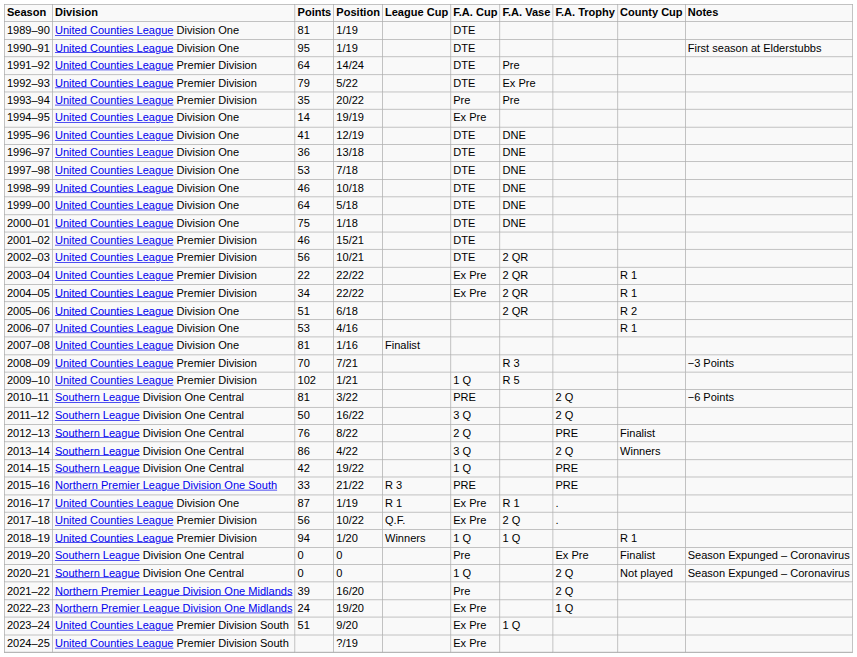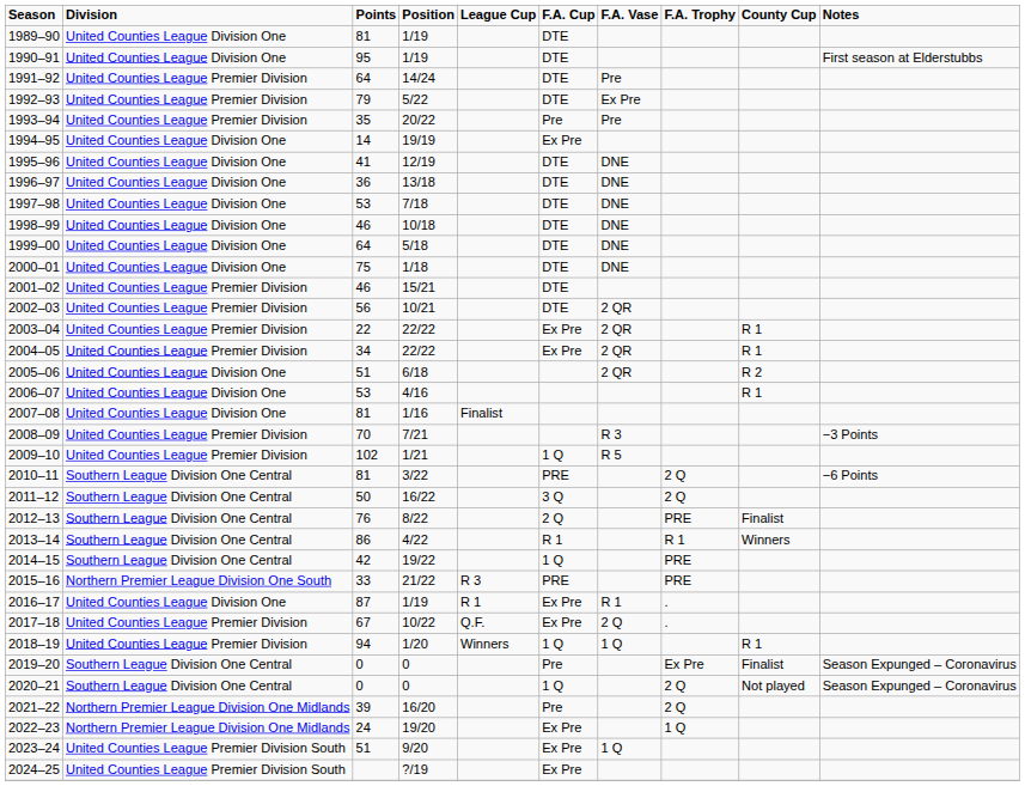 <table class="wikitable">
 <tr>
 <td><strong>Season</strong></td>
 <td><strong>Division</strong></td>
 <td><strong>Points</strong></td>
 <td><strong>Position</strong></td>
 <td><strong>League Cup</strong></td>
 <td><strong>F.A. Cup</strong></td>
 <td><strong>F.A. Vase</strong></td>
 <td><strong>F.A. Trophy</strong></td>
 <td><strong>County Cup</strong></td>
 <td><strong>Notes    </strong></td>
 </tr>
 <tr>
 <td>1989–90</td>
 <td><a href='#'>United Counties League</a> Division One</td>
 <td>81</td>
 <td>1/19</td>
 <td></td>
 <td>DTE</td>
 <td></td>
 <td></td>
 <td></td>
 <td></td>
 </tr>
 <tr>
 <td>1990–91</td>
 <td><a href='#'>United Counties League</a> Division One</td>
 <td>95</td>
 <td>1/19</td>
 <td></td>
 <td>DTE</td>
 <td></td>
 <td></td>
 <td></td>
 <td>First season at Elderstubbs</td>
 </tr>
 <tr>
 <td>1991–92</td>
 <td><a href='#'>United Counties League</a> Premier Division</td>
 <td>64</td>
 <td>14/24</td>
 <td></td>
 <td>DTE</td>
 <td>Pre</td>
 <td></td>
 <td></td>
 <td></td>
 </tr>
 <tr>
 <td>1992–93</td>
 <td><a href='#'>United Counties League</a> Premier Division</td>
 <td>79</td>
 <td>5/22</td>
 <td></td>
 <td>DTE</td>
 <td>Ex Pre</td>
 <td></td>
 <td></td>
 <td></td>
 </tr>
 <tr>
 <td>1993–94</td>
 <td><a href='#'>United Counties League</a> Premier Division</td>
 <td>35</td>
 <td>20/22</td>
 <td></td>
 <td>Pre</td>
 <td>Pre</td>
 <td></td>
 <td></td>
 <td></td>
 </tr>
 <tr>
 <td>1994–95</td>
 <td><a href='#'>United Counties League</a> Division One</td>
 <td>14</td>
 <td>19/19</td>
 <td></td>
 <td>Ex Pre</td>
 <td></td>
 <td></td>
 <td></td>
 <td></td>
 </tr>
 <tr>
 <td>1995–96</td>
 <td><a href='#'>United Counties League</a> Division One</td>
 <td>41</td>
 <td>12/19</td>
 <td></td>
 <td>DTE</td>
 <td>DNE</td>
 <td></td>
 <td></td>
 <td></td>
 </tr>
 <tr>
 <td>1996–97</td>
 <td><a href='#'>United Counties League</a> Division One</td>
 <td>36</td>
 <td>13/18</td>
 <td></td>
 <td>DTE</td>
 <td>DNE</td>
 <td></td>
 <td></td>
 <td></td>
 </tr>
 <tr>
 <td>1997–98</td>
 <td><a href='#'>United Counties League</a> Division One</td>
 <td>53</td>
 <td>7/18</td>
 <td></td>
 <td>DTE</td>
 <td>DNE</td>
 <td></td>
 <td></td>
 <td></td>
 </tr>
 <tr>
 <td>1998–99</td>
 <td><a href='#'>United Counties League</a> Division One</td>
 <td>46</td>
 <td>10/18</td>
 <td></td>
 <td>DTE</td>
 <td>DNE</td>
 <td></td>
 <td></td>
 <td></td>
 </tr>
 <tr>
 <td>1999–00</td>
 <td><a href='#'>United Counties League</a> Division One</td>
 <td>64</td>
 <td>5/18</td>
 <td></td>
 <td>DTE</td>
 <td>DNE</td>
 <td></td>
 <td></td>
 <td></td>
 </tr>
 <tr>
 <td>2000–01</td>
 <td><a href='#'>United Counties League</a> Division One</td>
 <td>75</td>
 <td>1/18</td>
 <td></td>
 <td>DTE</td>
 <td>DNE</td>
 <td></td>
 <td></td>
 <td></td>
 </tr>
 <tr>
 <td>2001–02</td>
 <td><a href='#'>United Counties League</a> Premier Division</td>
 <td>46</td>
 <td>15/21</td>
 <td></td>
 <td>DTE</td>
 <td></td>
 <td></td>
 <td></td>
 <td></td>
 </tr>
 <tr>
 <td>2002–03</td>
 <td><a href='#'>United Counties League</a> Premier Division</td>
 <td>56</td>
 <td>10/21</td>
 <td></td>
 <td>DTE</td>
 <td>2 QR</td>
 <td></td>
 <td></td>
 <td></td>
 </tr>
 <tr>
 <td>2003–04</td>
 <td><a href='#'>United Counties League</a> Premier Division</td>
 <td>22</td>
 <td>22/22</td>
 <td></td>
 <td>Ex Pre</td>
 <td>2 QR</td>
 <td></td>
 <td>R 1</td>
 <td></td>
 </tr>
 <tr>
 <td>2004–05</td>
 <td><a href='#'>United Counties League</a> Premier Division</td>
 <td>34</td>
 <td>22/22</td>
 <td></td>
 <td>Ex Pre</td>
 <td>2 QR</td>
 <td></td>
 <td>R 1</td>
 <td></td>
 </tr>
 <tr>
 <td>2005–06</td>
 <td><a href='#'>United Counties League</a> Division One</td>
 <td>51</td>
 <td>6/18</td>
 <td></td>
 <td></td>
 <td>2 QR</td>
 <td></td>
 <td>R 2</td>
 <td></td>
 </tr>
 <tr>
 <td>2006–07</td>
 <td><a href='#'>United Counties League</a> Division One</td>
 <td>53</td>
 <td>4/16</td>
 <td></td>
 <td></td>
 <td></td>
 <td></td>
 <td>R 1</td>
 <td></td>
 </tr>
 <tr>
 <td>2007–08</td>
 <td><a href='#'>United Counties League</a> Division One</td>
 <td>81</td>
 <td>1/16</td>
 <td>Finalist</td>
 <td></td>
 <td></td>
 <td></td>
 <td></td>
 <td></td>
 </tr>
 <tr>
 <td>2008–09</td>
 <td><a href='#'>United Counties League</a> Premier Division</td>
 <td>70</td>
 <td>7/21</td>
 <td></td>
 <td></td>
 <td>R 3</td>
 <td></td>
 <td></td>
 <td>−3 Points</td>
 </tr>
 <tr>
 <td>2009–10</td>
 <td><a href='#'>United Counties League</a> Premier Division</td>
 <td>102</td>
 <td>1/21</td>
 <td></td>
 <td>1 Q</td>
 <td>R 5</td>
 <td></td>
 <td></td>
 <td></td>
 </tr>
 <tr>
 <td>2010–11</td>
 <td><a href='#'>Southern League</a> Division One Central</td>
 <td>81</td>
 <td>3/22</td>
 <td></td>
 <td>PRE</td>
 <td></td>
 <td>2 Q</td>
 <td></td>
 <td>−6 Points</td>
 </tr>
 <tr>
 <td>2011–12</td>
 <td><a href='#'>Southern League</a> Division One Central</td>
 <td>50</td>
 <td>16/22</td>
 <td></td>
 <td>3 Q</td>
 <td></td>
 <td>2 Q</td>
 <td></td>
 <td></td>
 </tr>
 <tr>
 <td>2012–13</td>
 <td><a href='#'>Southern League</a> Division One Central</td>
 <td>76</td>
 <td>8/22</td>
 <td></td>
 <td>2 Q</td>
 <td></td>
 <td>PRE</td>
 <td>Finalist</td>
 <td></td>
 </tr>
 <tr>
 <td>2013–14</td>
 <td><a href='#'>Southern League</a> Division One Central</td>
 <td>86</td>
 <td>4/22</td>
 <td></td>
-<td>3 Q</td>
+<td>R 1</td>
 <td></td>
-<td>2 Q</td>
+<td>R 1</td>
 <td>Winners</td>
 <td></td>
 </tr>
 <tr>
 <td>2014–15</td>
 <td><a href='#'>Southern League</a> Division One Central</td>
 <td>42</td>
 <td>19/22</td>
 <td></td>
 <td>1 Q</td>
 <td></td>
 <td>PRE</td>
 <td></td>
 <td></td>
 </tr>
 <tr>
 <td>2015–16</td>
 <td><a href='#'>Northern Premier League Division One South</a></td>
 <td>33</td>
 <td>21/22</td>
 <td>R 3</td>
 <td>PRE</td>
 <td></td>
 <td>PRE</td>
 <td></td>
 <td></td>
 </tr>
 <tr>
 <td>2016–17</td>
 <td><a href='#'>United Counties League</a> Division One</td>
 <td>87</td>
 <td>1/19</td>
 <td>R 1</td>
 <td>Ex Pre</td>
 <td>R 1</td>
 <td>.</td>
 <td></td>
 <td></td>
 </tr>
 <tr>
 <td>2017–18</td>
 <td><a href='#'>United Counties League</a> Premier Division</td>
-<td>56</td>
+<td>67</td>
 <td>10/22</td>
 <td>Q.F.</td>
 <td>Ex Pre</td>
 <td>2 Q</td>
 <td>.</td>
 <td></td>
 <td></td>
 </tr>
 <tr>
 <td>2018–19</td>
 <td><a href='#'>United Counties League</a> Premier Division</td>
 <td>94</td>
 <td>1/20</td>
 <td>Winners</td>
 <td>1 Q</td>
 <td>1 Q</td>
 <td></td>
 <td>R 1</td>
 <td></td>
 </tr>
 <tr>
 <td>2019–20</td>
 <td><a href='#'>Southern League</a> Division One Central</td>
 <td>0</td>
 <td>0</td>
 <td></td>
 <td>Pre</td>
 <td></td>
 <td>Ex Pre</td>
 <td>Finalist</td>
 <td>Season Expunged – Coronavirus</td>
 </tr>
 <tr>
 <td>2020–21</td>
 <td><a href='#'>Southern League</a> Division One Central</td>
 <td>0</td>
 <td>0</td>
 <td></td>
 <td>1 Q</td>
 <td></td>
 <td>2 Q</td>
 <td>Not played</td>
 <td>Season Expunged – Coronavirus</td>
 </tr>
 <tr>
 <td>2021–22</td>
 <td><a href='#'>Northern Premier League Division One Midlands</a></td>
 <td>39</td>
 <td>16/20</td>
 <td></td>
 <td>Pre</td>
 <td></td>
 <td>2 Q</td>
 <td></td>
 <td></td>
 </tr>
 <tr>
 <td>2022–23</td>
 <td><a href='#'>Northern Premier League Division One Midlands</a></td>
 <td>24</td>
 <td>19/20</td>
 <td></td>
 <td>Ex Pre</td>
 <td></td>
 <td>1 Q</td>
 <td></td>
 <td></td>
 </tr>
 <tr>
 <td>2023–24</td>
 <td><a href='#'>United Counties League</a> Premier Division South</td>
 <td>51</td>
 <td>9/20</td>
 <td></td>
 <td>Ex Pre</td>
 <td>1 Q</td>
 <td></td>
 <td></td>
 <td></td>
 </tr>
 <tr>
 <td>2024–25</td>
 <td><a href='#'>United Counties League</a> Premier Division South</td>
 <td></td>
 <td>?/19</td>
 <td></td>
 <td>Ex Pre</td>
 <td></td>
 <td></td>
 <td></td>
 <td></td>
 </tr>
 <tr>
 </tr>
 </table>
